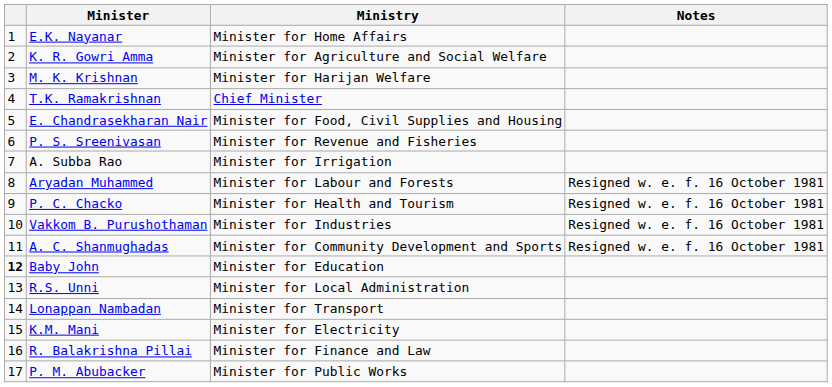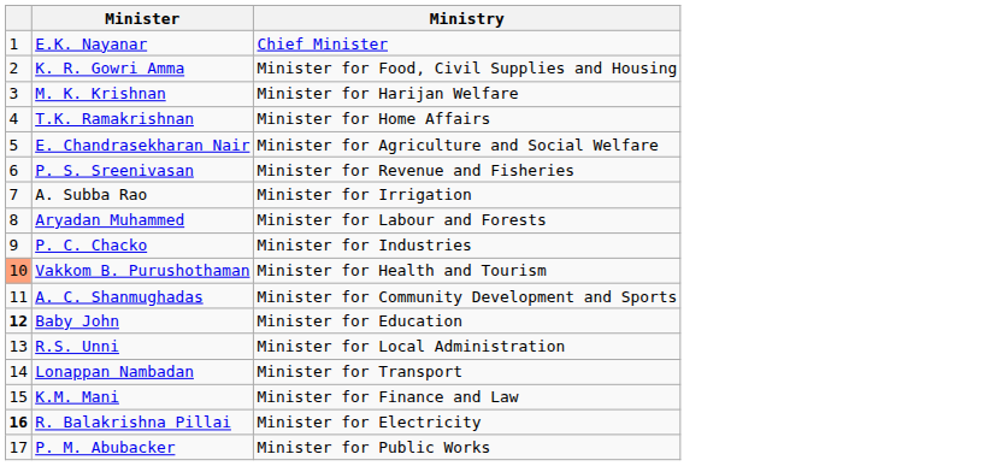 <table class="wikitable">
 <tr>
 <th></th>
 <th>Minister</th>
 <th>Ministry</th>
-<th>Notes</th>
 </tr>
 <tr>
 <td>1</td>
 <td><a href='#'>E.K. Nayanar</a></td>
-<td>Minister for Home Affairs</td>
-<td></td>
+<td><a href='#'>Chief Minister</a></td>
 </tr>
 <tr>
 <td>2</td>
 <td><a href='#'>K. R. Gowri Amma</a></td>
-<td>Minister for Agriculture and Social Welfare</td>
-<td></td>
+<td>Minister for Food, Civil Supplies and Housing</td>
 </tr>
 <tr>
 <td>3</td>
 <td><a href='#'>M. K. Krishnan</a></td>
 <td>Minister for Harijan Welfare</td>
-<td></td>
 </tr>
 <tr>
 <td>4</td>
 <td><a href='#'>T.K. Ramakrishnan</a></td>
-<td><a href='#'>Chief Minister</a></td>
-<td></td>
+<td>Minister for Home Affairs</td>
 </tr>
 <tr>
 <td>5</td>
 <td><a href='#'>E. Chandrasekharan Nair</a></td>
-<td>Minister for Food, Civil Supplies and Housing</td>
-<td></td>
+<td>Minister for Agriculture and Social Welfare</td>
 </tr>
 <tr>
 <td>6</td>
 <td><a href='#'>P. S. Sreenivasan</a></td>
 <td>Minister for Revenue and Fisheries</td>
-<td></td>
 </tr>
 <tr>
 <td>7</td>
 <td>A. Subba Rao</td>
 <td>Minister for Irrigation</td>
-<td></td>
 </tr>
 <tr>
 <td>8</td>
 <td><a href='#'>Aryadan Muhammed</a></td>
 <td>Minister for Labour and Forests</td>
-<td>Resigned w. e. f. 16 October 1981</td>
 </tr>
 <tr>
 <td>9</td>
 <td><a href='#'>P. C. Chacko</a></td>
-<td>Minister for Health and Tourism</td>
-<td>Resigned w. e. f. 16 October 1981</td>
+<td>Minister for Industries</td>
 </tr>
 <tr>
-<td>10</td>
+<td style="background: lightsalmon;">10</td>
 <td><a href='#'>Vakkom B. Purushothaman</a></td>
-<td>Minister for Industries</td>
-<td>Resigned w. e. f. 16 October 1981</td>
+<td>Minister for Health and Tourism</td>
 </tr>
 <tr>
 <td>11</td>
 <td><a href='#'>A. C. Shanmughadas</a></td>
 <td>Minister for Community Development and Sports</td>
-<td>Resigned w. e. f. 16 October 1981</td>
 </tr>
 <tr>
 <td><strong>12</strong></td>
 <td><a href='#'>Baby John</a></td>
 <td>Minister for Education</td>
-<td></td>
 </tr>
 <tr>
 <td>13</td>
 <td><a href='#'>R.S. Unni</a></td>
 <td>Minister for Local Administration</td>
-<td></td>
 </tr>
 <tr>
 <td>14</td>
 <td><a href='#'>Lonappan Nambadan</a></td>
 <td>Minister for Transport</td>
-<td></td>
 </tr>
 <tr>
 <td>15</td>
 <td><a href='#'>K.M. Mani</a></td>
-<td>Minister for Electricity</td>
-<td></td>
+<td>Minister for Finance and Law</td>
 </tr>
 <tr>
-<td>16</td>
+<td><strong>16</strong></td>
 <td><a href='#'>R. Balakrishna Pillai</a></td>
-<td>Minister for Finance and Law</td>
-<td></td>
+<td>Minister for Electricity</td>
 </tr>
 <tr>
 <td>17</td>
 <td><a href='#'>P. M. Abubacker</a></td>
 <td>Minister for Public Works</td>
-<td></td>
 </tr>
 </table>
